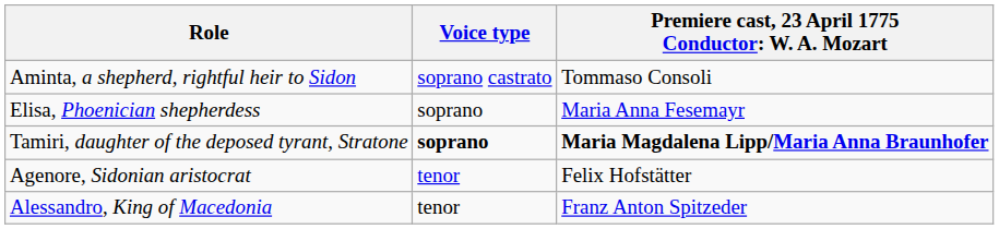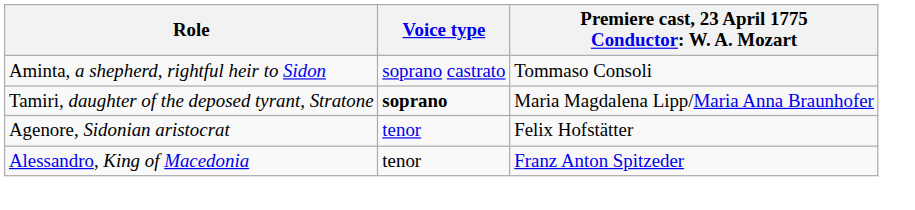 <table class="wikitable">
 <tr>
 <th>Role</th>
 <th><a href='#'>Voice type</a></th>
 <th>Premiere cast, 23 April 1775<br><a href='#'>Conductor</a>: W. A. Mozart</th>
 </tr>
 <tr>
 <td>Aminta, <em>a shepherd, rightful heir to <a href='#'>Sidon</a></em></td>
 <td><a href='#'>soprano</a> <a href='#'>castrato</a></td>
 <td>Tommaso Consoli</td>
 </tr>
 <tr>
-<td>Elisa, <em><a href='#'>Phoenician</a> shepherdess</em></td>
-<td>soprano</td>
-<td><a href='#'>Maria Anna Fesemayr</a></td>
-</tr>
-<tr>
 <td>Tamiri, <em>daughter of the deposed tyrant, Stratone </em></td>
 <td><strong>soprano</strong></td>
-<td><strong>Maria Magdalena Lipp/<a href='#'>Maria Anna Braunhofer</a></strong></td>
+<td>Maria Magdalena Lipp/<a href='#'>Maria Anna Braunhofer</a></td>
 </tr>
 <tr>
 <td>Agenore, <em>Sidonian aristocrat</em></td>
 <td><a href='#'>tenor</a></td>
 <td>Felix Hofstätter</td>
 </tr>
 <tr>
 <td><a href='#'>Alessandro</a>, <em>King of <a href='#'>Macedonia</a></em></td>
 <td>tenor</td>
 <td><a href='#'>Franz Anton Spitzeder</a></td>
 </tr>
 </table>
